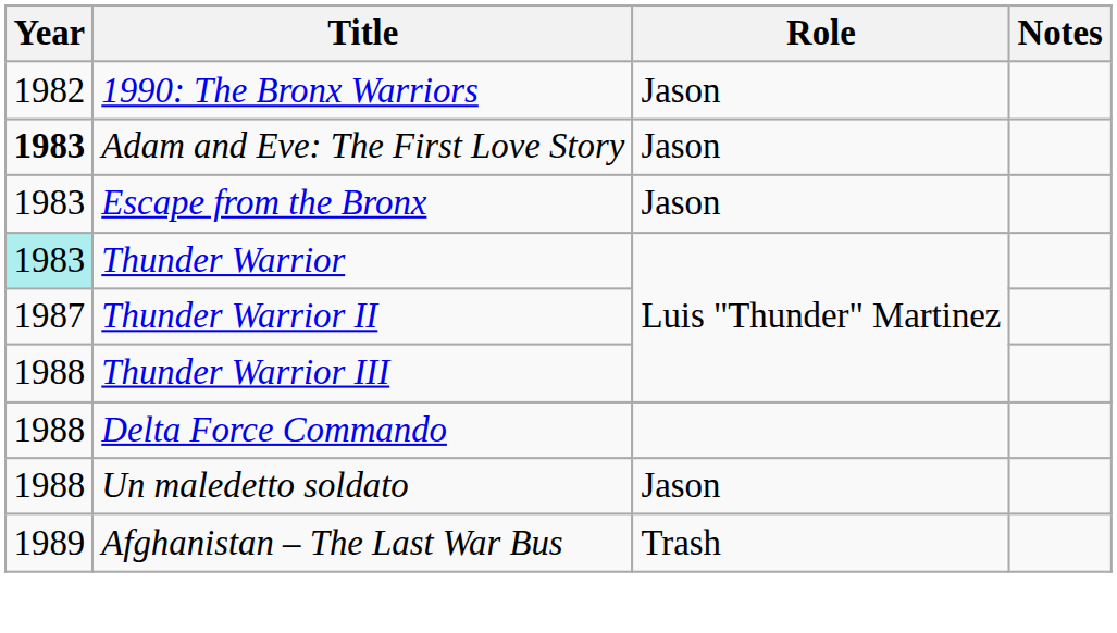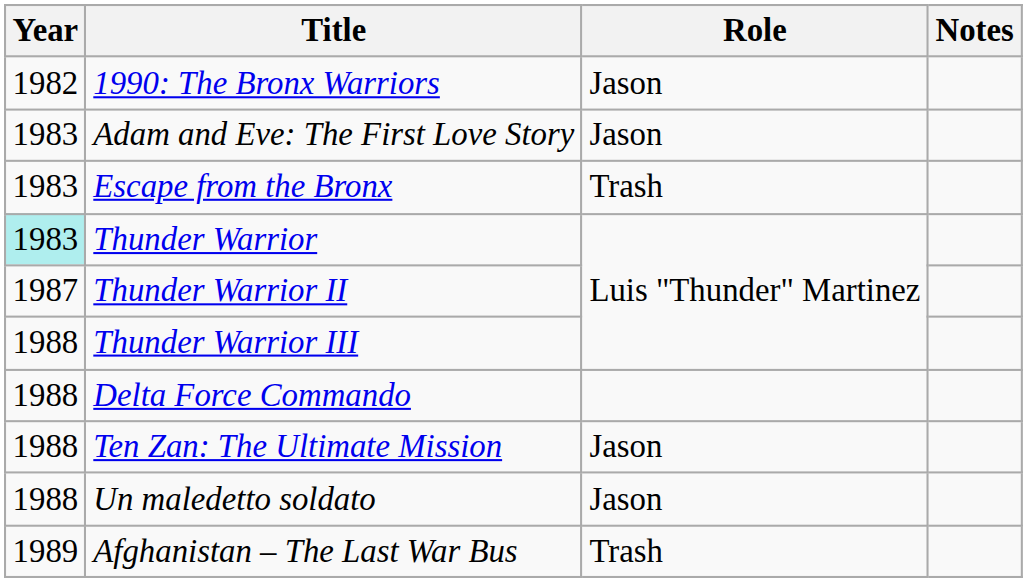 <table class="wikitable sortable">
 <tr>
 <th>Year</th>
 <th>Title</th>
 <th>Role</th>
 <th class="unsortable">Notes</th>
 </tr>
 <tr>
 <td>1982</td>
 <td><em><a href='#'>1990: The Bronx Warriors</a></em></td>
 <td>Jason</td>
 <td></td>
 </tr>
 <tr>
-<td><strong>1983</strong></td>
+<td>1983</td>
 <td><em>Adam and Eve: The First Love Story</em></td>
 <td>Jason</td>
 <td></td>
 </tr>
 <tr>
 <td>1983</td>
 <td><em><a href='#'>Escape from the Bronx</a></em></td>
-<td>Jason</td>
+<td>Trash</td>
 <td></td>
 </tr>
 <tr>
 <td style="background: paleturquoise;">1983</td>
 <td><em><a href='#'>Thunder Warrior</a></em></td>
 <td rowspan="3">Luis "Thunder" Martinez</td>
 <td></td>
 </tr>
 <tr>
 <td>1987</td>
 <td><em><a href='#'>Thunder Warrior II</a></em></td>
 <td></td>
 </tr>
 <tr>
 <td>1988</td>
 <td><em><a href='#'>Thunder Warrior III</a></em></td>
 <td></td>
 </tr>
 <tr>
 <td>1988</td>
 <td><em><a href='#'>Delta Force Commando</a></em></td>
 <td></td>
 <td></td>
 </tr>
 <tr>
 <td>1988</td>
+<td><em><a href='#'>Ten Zan: The Ultimate Mission</a></em></td>
+<td>Jason</td>
+<td></td>
+</tr>
+<tr>
+<td>1988</td>
 <td><em>Un maledetto soldato</em></td>
 <td>Jason</td>
 <td></td>
 </tr>
 <tr>
 <td>1989</td>
 <td><em>Afghanistan – The Last War Bus</em></td>
 <td>Trash</td>
 <td></td>
 </tr>
 </table>
